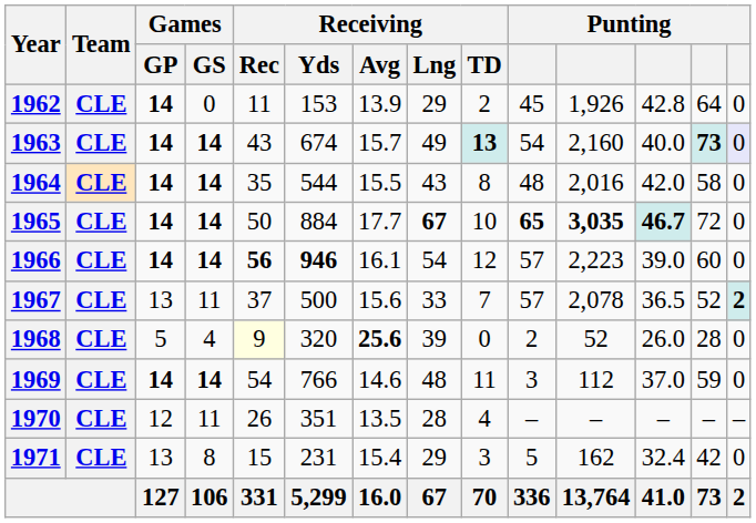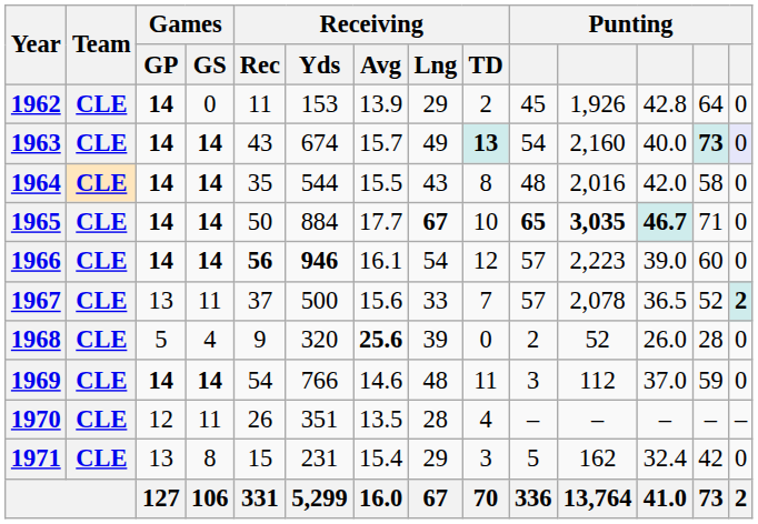 <table class="wikitable" style="text-align:center;">
 <tr>
 <th rowspan="2">Year</th>
 <th rowspan="2">Team</th>
 <th colspan="2">Games</th>
 <th colspan="5">Receiving</th>
 <th colspan="5">Punting</th>
 </tr>
 <tr>
 <th>GP</th>
 <th>GS</th>
 <th>Rec</th>
 <th>Yds</th>
 <th>Avg</th>
 <th>Lng</th>
 <th>TD</th>
 <th></th>
 <th></th>
 <th></th>
 <th></th>
 <th></th>
 </tr>
 <tr>
 <th><a href='#'>1962</a></th>
 <th><a href='#'>CLE</a></th>
 <td><strong>14</strong></td>
 <td>0</td>
 <td>11</td>
 <td>153</td>
 <td>13.9</td>
 <td>29</td>
 <td>2</td>
 <td>45</td>
 <td>1,926</td>
 <td>42.8</td>
 <td>64</td>
 <td>0</td>
 </tr>
 <tr>
 <th><a href='#'>1963</a></th>
 <th><a href='#'>CLE</a></th>
 <td><strong>14</strong></td>
 <td><strong>14</strong></td>
 <td>43</td>
 <td>674</td>
 <td>15.7</td>
 <td>49</td>
 <td style="background:#cfecec;"><strong>13</strong></td>
 <td>54</td>
 <td>2,160</td>
 <td>40.0</td>
 <td style="background:#cfecec;"><strong>73</strong></td>
 <td style="background: lavender;">0</td>
 </tr>
 <tr>
 <th><a href='#'>1964</a></th>
 <th style="background:#ffe6bd;"><a href='#'>CLE</a></th>
 <td><strong>14</strong></td>
 <td><strong>14</strong></td>
 <td>35</td>
 <td>544</td>
 <td>15.5</td>
 <td>43</td>
 <td>8</td>
 <td>48</td>
 <td>2,016</td>
 <td>42.0</td>
 <td>58</td>
 <td>0</td>
 </tr>
 <tr>
 <th><a href='#'>1965</a></th>
 <th><a href='#'>CLE</a></th>
 <td><strong>14</strong></td>
 <td><strong>14</strong></td>
 <td>50</td>
 <td>884</td>
 <td>17.7</td>
 <td><strong>67</strong></td>
 <td>10</td>
 <td><strong>65</strong></td>
 <td><strong>3,035</strong></td>
 <td style="background:#cfecec;"><strong>46.7</strong></td>
-<td>72</td>
+<td>71</td>
 <td>0</td>
 </tr>
 <tr>
 <th><a href='#'>1966</a></th>
 <th><a href='#'>CLE</a></th>
 <td><strong>14</strong></td>
 <td><strong>14</strong></td>
 <td><strong>56</strong></td>
 <td><strong>946</strong></td>
 <td>16.1</td>
 <td>54</td>
 <td>12</td>
 <td>57</td>
 <td>2,223</td>
 <td>39.0</td>
 <td>60</td>
 <td>0</td>
 </tr>
 <tr>
 <th><a href='#'>1967</a></th>
 <th><a href='#'>CLE</a></th>
 <td>13</td>
 <td>11</td>
 <td>37</td>
 <td>500</td>
 <td>15.6</td>
 <td>33</td>
 <td>7</td>
 <td>57</td>
 <td>2,078</td>
 <td>36.5</td>
 <td>52</td>
 <td style="background:#cfecec;"><strong>2</strong></td>
 </tr>
 <tr>
 <th><a href='#'>1968</a></th>
 <th><a href='#'>CLE</a></th>
 <td>5</td>
 <td>4</td>
-<td style="background: lightyellow;">9</td>
+<td>9</td>
 <td>320</td>
 <td><strong>25.6</strong></td>
 <td>39</td>
 <td>0</td>
 <td>2</td>
 <td>52</td>
 <td>26.0</td>
 <td>28</td>
 <td>0</td>
 </tr>
 <tr>
 <th><a href='#'>1969</a></th>
 <th><a href='#'>CLE</a></th>
 <td><strong>14</strong></td>
 <td><strong>14</strong></td>
 <td>54</td>
 <td>766</td>
 <td>14.6</td>
 <td>48</td>
 <td>11</td>
 <td>3</td>
 <td>112</td>
 <td>37.0</td>
 <td>59</td>
 <td>0</td>
 </tr>
 <tr>
 <th><a href='#'>1970</a></th>
 <th><a href='#'>CLE</a></th>
 <td>12</td>
 <td>11</td>
 <td>26</td>
 <td>351</td>
 <td>13.5</td>
 <td>28</td>
 <td>4</td>
 <td>–</td>
 <td>–</td>
 <td>–</td>
 <td>–</td>
 <td>–</td>
 </tr>
 <tr>
 <th><a href='#'>1971</a></th>
 <th><a href='#'>CLE</a></th>
 <td>13</td>
 <td>8</td>
 <td>15</td>
 <td>231</td>
 <td>15.4</td>
 <td>29</td>
 <td>3</td>
 <td>5</td>
 <td>162</td>
 <td>32.4</td>
 <td>42</td>
 <td>0</td>
 </tr>
 <tr>
 <th colspan="2"></th>
 <th>127</th>
 <th>106</th>
 <th>331</th>
 <th>5,299</th>
 <th>16.0</th>
 <th>67</th>
 <th>70</th>
 <th>336</th>
 <th>13,764</th>
 <th>41.0</th>
 <th>73</th>
 <th>2</th>
 </tr>
 </table>
